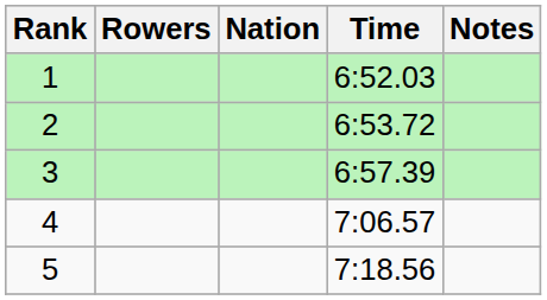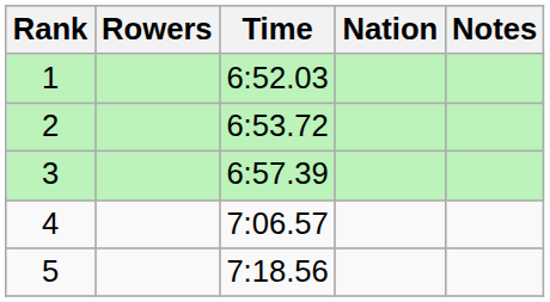 <table class="wikitable sortable" style="text-align:center">
 <tr>
 <th>Rank</th>
 <th>Rowers</th>
+<th>Time</th>
 <th>Nation</th>
-<th>Time</th>
 <th>Notes</th>
 </tr>
 <tr bgcolor=bbf3bb>
 <td>1</td>
 <td align=left data-sort-value="Dietrich, Frank"></td>
+<td>6:52.03</td>
 <td align=left></td>
-<td>6:52.03</td>
 <td></td>
 </tr>
 <tr bgcolor=bbf3bb>
 <td>2</td>
 <td align=left data-sort-value="Lacasa, Laurent"></td>
+<td>6:53.72</td>
 <td align=left></td>
-<td>6:53.72</td>
 <td></td>
 </tr>
 <tr bgcolor=bbf3bb>
 <td>3</td>
 <td align=left data-sort-value="Vyrvich, Valery"></td>
+<td>6:57.39</td>
 <td align=left></td>
-<td>6:57.39</td>
 <td></td>
 </tr>
 <tr>
 <td>4</td>
 <td align=left data-sort-value="Águila, Claudio"></td>
+<td>7:06.57</td>
 <td align=left></td>
-<td>7:06.57</td>
 <td></td>
 </tr>
 <tr>
 <td>5</td>
 <td align=left data-sort-value="Kobayashi, Maki"></td>
+<td>7:18.56</td>
 <td align=left></td>
-<td>7:18.56</td>
 <td></td>
 </tr>
 </table>
